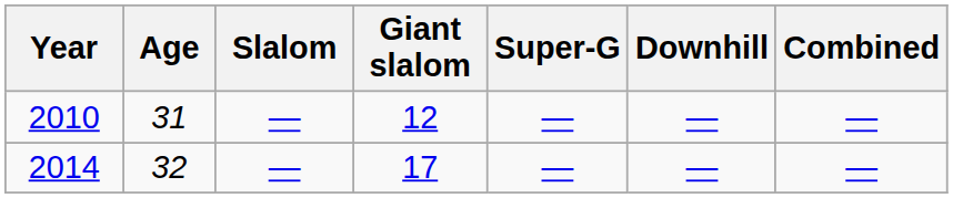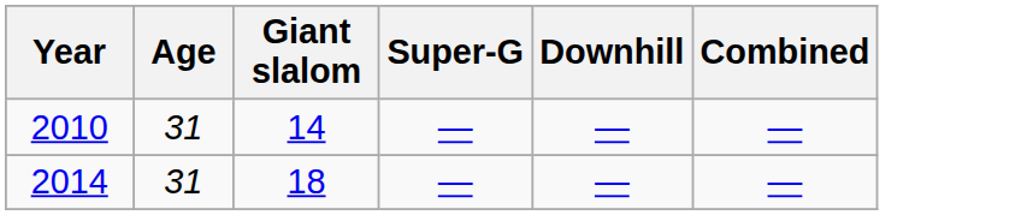 <table class=wikitable style="text-align:center">
 <tr>
 <th>  Year  </th>
 <th> Age </th>
-<th> Slalom </th>
 <th> Giant <br> slalom </th>
 <th>Super-G</th>
 <th>Downhill</th>
 <th>Combined</th>
 </tr>
 <tr>
 <td><a href='#'>2010</a></td>
 <td><em>31</em></td>
-<td><a href='#'>—</a></td>
-<td><a href='#'>12</a></td>
+<td><a href='#'>14</a></td>
 <td><a href='#'>—</a></td>
 <td><a href='#'>—</a></td>
 <td><a href='#'>—</a></td>
 </tr>
 <tr>
 <td><a href='#'>2014</a></td>
-<td><em>32</em></td>
-<td><a href='#'>—</a></td>
-<td><a href='#'>17</a></td>
+<td><em>31</em></td>
+<td><a href='#'>18</a></td>
 <td><a href='#'>—</a></td>
 <td><a href='#'>—</a></td>
 <td><a href='#'>—</a></td>
 </tr>
 </table>
